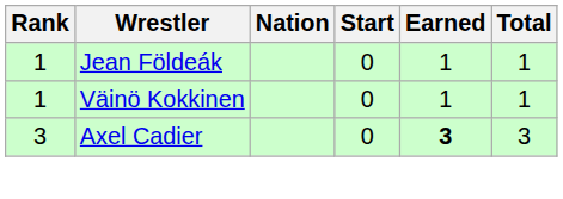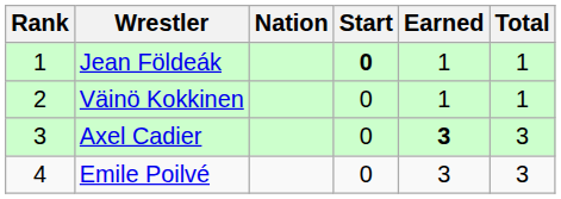 <table class="wikitable sortable" style="text-align:center;">
 <tr>
 <th>Rank</th>
 <th>Wrestler</th>
 <th>Nation</th>
 <th>Start</th>
 <th>Earned</th>
 <th>Total</th>
 </tr>
 <tr style="background:#cfc;">
 <td>1</td>
 <td align=left><a href='#'>Jean Földeák</a></td>
 <td align=left></td>
-<td>0</td>
+<td><strong>0</strong></td>
 <td>1</td>
 <td>1</td>
 </tr>
 <tr style="background:#cfc;">
-<td>1</td>
+<td>2</td>
 <td align=left><a href='#'>Väinö Kokkinen</a></td>
 <td align=left></td>
 <td>0</td>
 <td>1</td>
 <td>1</td>
 </tr>
 <tr style="background:#cfc;">
 <td>3</td>
 <td align=left><a href='#'>Axel Cadier</a></td>
 <td align=left></td>
 <td>0</td>
 <td><strong>3</strong></td>
 <td>3</td>
 </tr>
+<tr>
+<td>4</td>
+<td align=left><a href='#'>Emile Poilvé</a></td>
+<td align=left></td>
+<td>0</td>
+<td>3</td>
+<td>3</td>
+</tr>
 </table>
